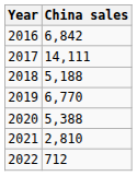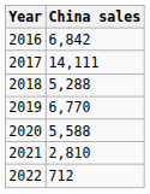 <table class="wikitable">
 <tr>
 <th>Year</th>
 <th>China sales</th>
 </tr>
 <tr>
 <td>2016</td>
 <td>6,842</td>
 </tr>
 <tr>
 <td>2017</td>
 <td>14,111</td>
 </tr>
 <tr>
 <td>2018</td>
-<td>5,188</td>
+<td>5,288</td>
 </tr>
 <tr>
 <td>2019</td>
 <td>6,770</td>
 </tr>
 <tr>
 <td>2020</td>
-<td>5,388</td>
+<td>5,588</td>
 </tr>
 <tr>
 <td>2021</td>
 <td>2,810</td>
 </tr>
 <tr>
 <td>2022</td>
 <td>712</td>
 </tr>
 </table>
